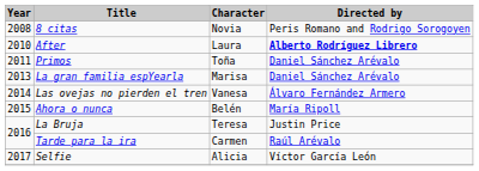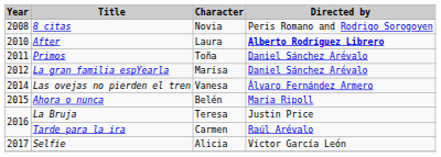 <table class="wikitable">
 <tr>
 <th style="background: #CCCCCC;">Year</th>
 <th style="background: #CCCCCC;">Title</th>
 <th style="background: #CCCCCC;">Character</th>
 <th style="background: #CCCCCC;">Directed by</th>
 </tr>
 <tr>
 <td>2008</td>
 <td><em><a href='#'>8 citas</a></em></td>
 <td>Novia</td>
 <td>Peris Romano and <a href='#'>Rodrigo Sorogoyen</a></td>
 </tr>
 <tr>
 <td>2010</td>
 <td><em><a href='#'>After</a></em></td>
 <td>Laura</td>
 <td><strong><a href='#'>Alberto Rodríguez Librero</a></strong></td>
 </tr>
 <tr>
 <td>2011</td>
 <td><em><a href='#'>Primos</a></em></td>
 <td>Toña</td>
 <td><a href='#'>Daniel Sánchez Arévalo</a></td>
 </tr>
 <tr>
-<td>2013</td>
+<td>2012</td>
 <td><em><a href='#'>La gran familia espYearla</a></em></td>
 <td>Marisa</td>
 <td><a href='#'>Daniel Sánchez Arévalo</a></td>
 </tr>
 <tr>
 <td>2014</td>
 <td><em>Las ovejas no pierden el tren</em></td>
 <td>Vanesa</td>
 <td><a href='#'>Álvaro Fernández Armero</a></td>
 </tr>
 <tr>
 <td>2015</td>
 <td><em><a href='#'>Ahora o nunca</a></em></td>
 <td>Belén</td>
 <td><a href='#'>María Ripoll</a></td>
 </tr>
 <tr>
 <td rowspan="2">2016</td>
 <td><em>La Bruja</em></td>
 <td>Teresa</td>
 <td>Justin Price</td>
 </tr>
 <tr>
 <td><em><a href='#'>Tarde para la ira</a></em></td>
 <td>Carmen</td>
 <td><a href='#'>Raúl Arévalo</a></td>
 </tr>
 <tr>
 <td>2017</td>
 <td><em>Selfie</em></td>
 <td>Alicia</td>
 <td>Víctor García León</td>
 </tr>
 <tr>
 </tr>
 </table>
